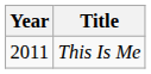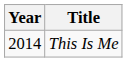 <table class="wikitable plainrowheaders" style="text-align:center">
 <tr>
 <th>Year</th>
 <th>Title</th>
 </tr>
 <tr>
-<td>2011</td>
+<td>2014</td>
 <td><em>This Is Me</em></td>
 </tr>
 </table>
